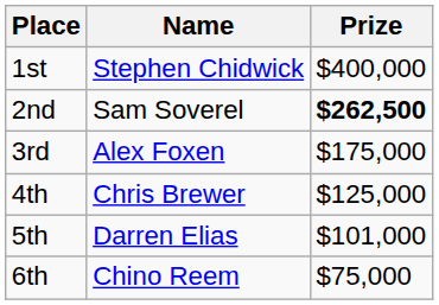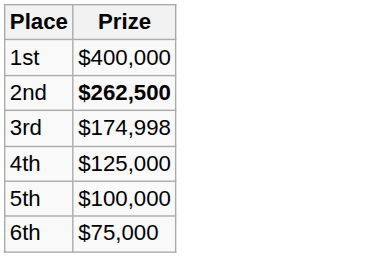 <table class="wikitable">
 <tr>
 <th>Place</th>
-<th>Name</th>
 <th>Prize</th>
 </tr>
 <tr>
 <td>1st</td>
-<td> <a href='#'>Stephen Chidwick</a></td>
 <td>$400,000</td>
 </tr>
 <tr>
 <td>2nd</td>
-<td> Sam Soverel</td>
 <td><strong>$262,500</strong></td>
 </tr>
 <tr>
 <td>3rd</td>
-<td> <a href='#'>Alex Foxen</a></td>
-<td>$175,000</td>
+<td>$174,998</td>
 </tr>
 <tr>
 <td>4th</td>
-<td> <a href='#'>Chris Brewer</a></td>
 <td>$125,000</td>
 </tr>
 <tr>
 <td>5th</td>
-<td> <a href='#'>Darren Elias</a></td>
-<td>$101,000</td>
+<td>$100,000</td>
 </tr>
 <tr>
 <td>6th</td>
-<td> <a href='#'>Chino Reem</a></td>
 <td>$75,000</td>
 </tr>
 </table>
